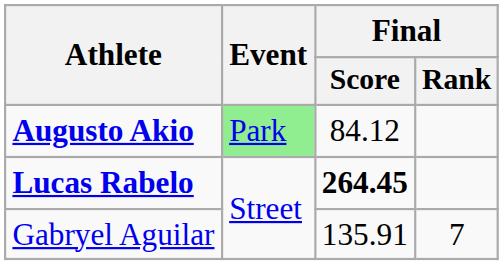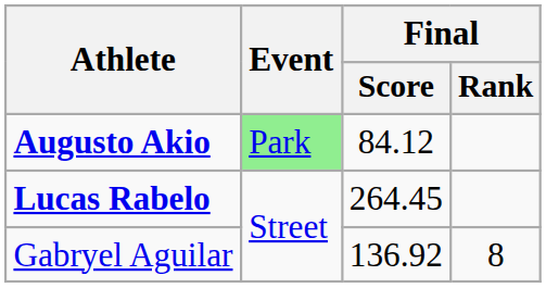 <table class="wikitable" style="font-size:90%">
 <tr>
 <th rowspan="2">Athlete</th>
 <th rowspan="2">Event</th>
 <th colspan="2">Final</th>
 </tr>
 <tr style="font-size: 95%">
 <th>Score</th>
 <th>Rank</th>
 </tr>
 <tr align=center>
 <td align=left><strong><a href='#'>Augusto Akio</a></strong></td>
 <td align=left style="background: lightgreen;"><a href='#'>Park</a></td>
 <td>84.12</td>
 <td></td>
 </tr>
 <tr align=center>
 <td align=left><strong><a href='#'>Lucas Rabelo</a></strong></td>
 <td align=left rowspan=2><a href='#'>Street</a></td>
-<td><strong>264.45</strong></td>
+<td>264.45</td>
 <td></td>
 </tr>
 <tr align=center>
 <td align=left><a href='#'>Gabryel Aguilar</a></td>
-<td>135.91</td>
-<td>7</td>
+<td>136.92</td>
+<td>8</td>
 </tr>
 </table>
